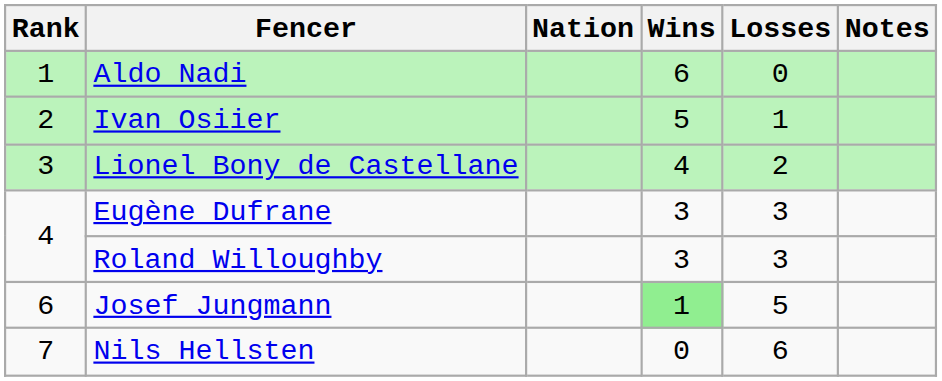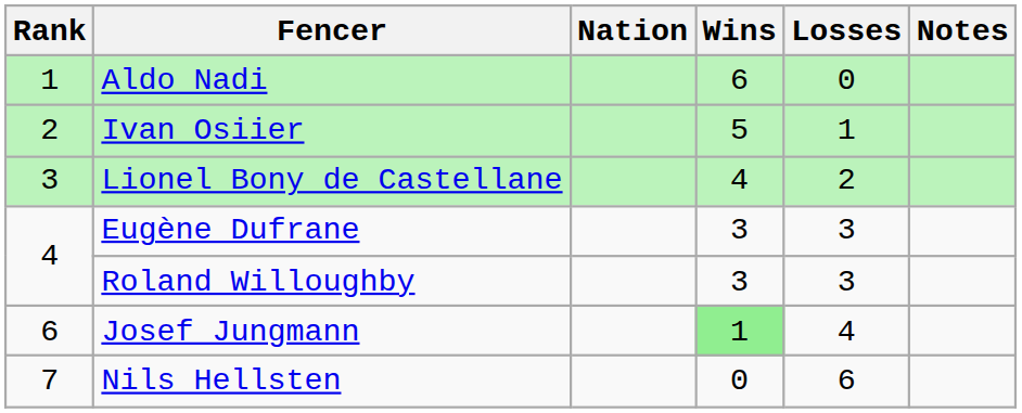 <table class="wikitable sortable" style="text-align:center">
 <tr>
 <th>Rank</th>
 <th>Fencer</th>
 <th>Nation</th>
 <th>Wins</th>
 <th>Losses</th>
 <th>Notes</th>
 </tr>
 <tr bgcolor=bbf3bb>
 <td>1</td>
 <td align=left><a href='#'>Aldo Nadi</a></td>
 <td align=left></td>
 <td>6</td>
 <td>0</td>
 <td></td>
 </tr>
 <tr bgcolor=bbf3bb>
 <td>2</td>
 <td align=left><a href='#'>Ivan Osiier</a></td>
 <td align=left></td>
 <td>5</td>
 <td>1</td>
 <td></td>
 </tr>
 <tr bgcolor=bbf3bb>
 <td>3</td>
 <td align=left><a href='#'>Lionel Bony de Castellane</a></td>
 <td align=left></td>
 <td>4</td>
 <td>2</td>
 <td></td>
 </tr>
 <tr>
 <td rowspan=2>4</td>
 <td align=left><a href='#'>Eugène Dufrane</a></td>
 <td align=left></td>
 <td>3</td>
 <td>3</td>
 <td></td>
 </tr>
 <tr>
 <td align=left><a href='#'>Roland Willoughby</a></td>
 <td align=left></td>
 <td>3</td>
 <td>3</td>
 <td></td>
 </tr>
 <tr>
 <td>6</td>
 <td align=left><a href='#'>Josef Jungmann</a></td>
 <td align=left></td>
 <td style="background: lightgreen;">1</td>
-<td>5</td>
+<td>4</td>
 <td></td>
 </tr>
 <tr>
 <td>7</td>
 <td align=left><a href='#'>Nils Hellsten</a></td>
 <td align=left></td>
 <td>0</td>
 <td>6</td>
 <td></td>
 </tr>
 </table>
